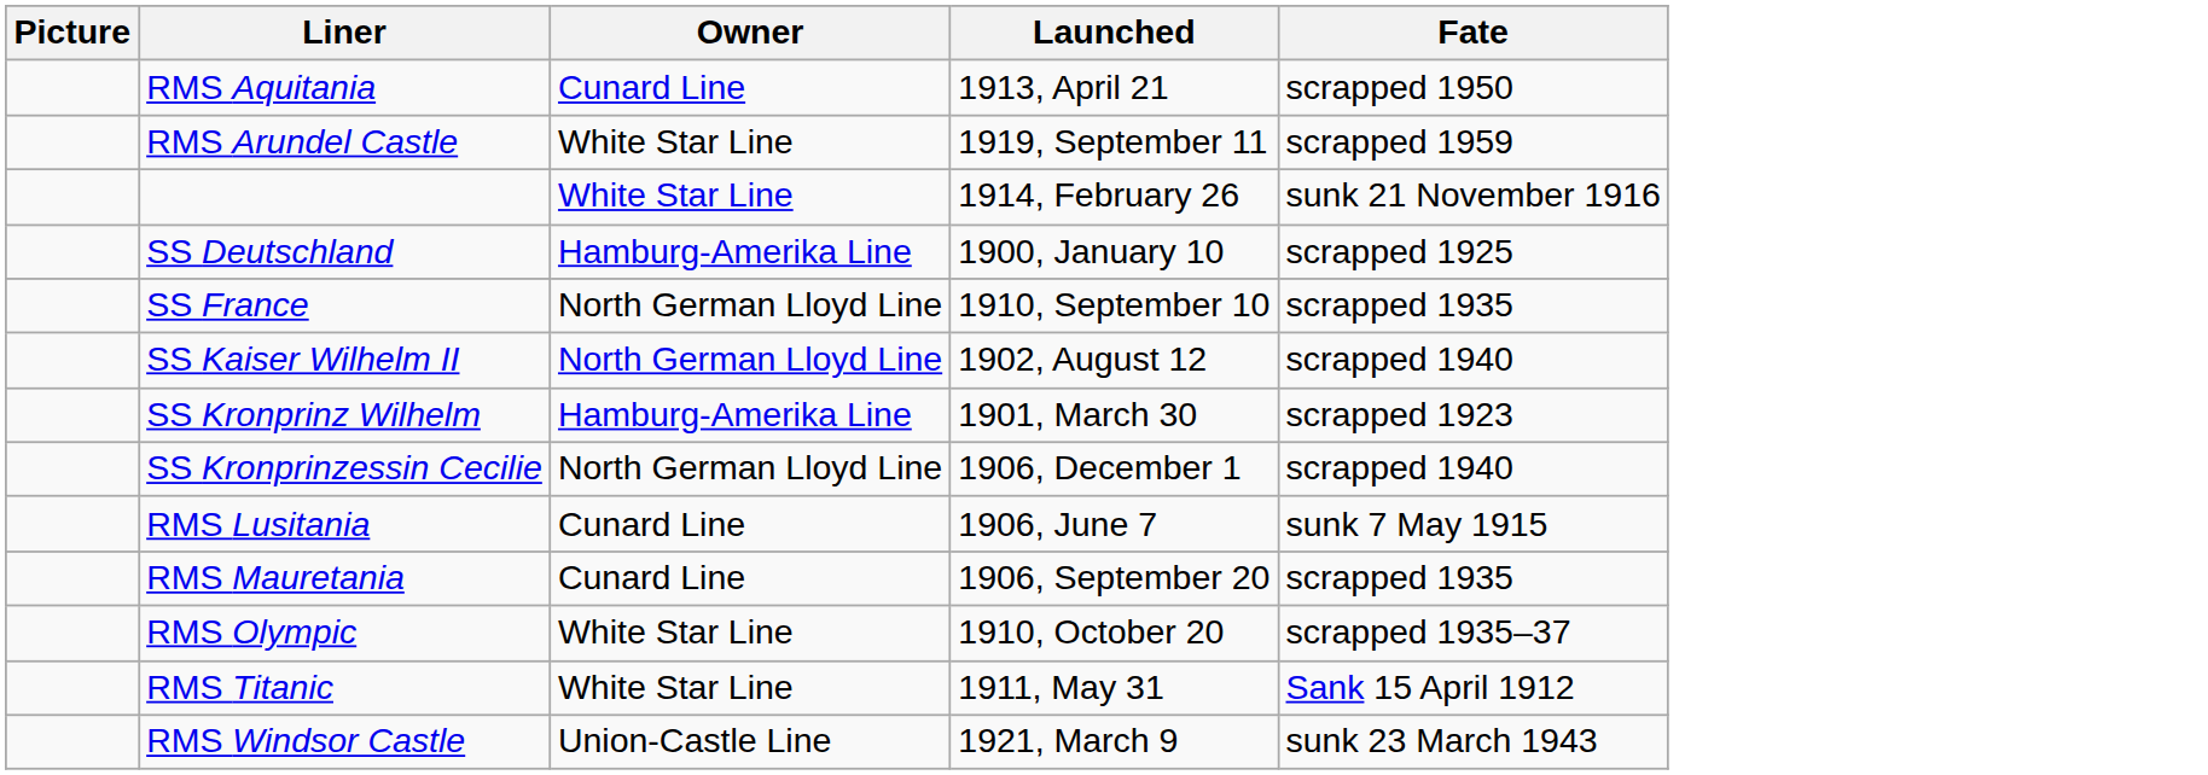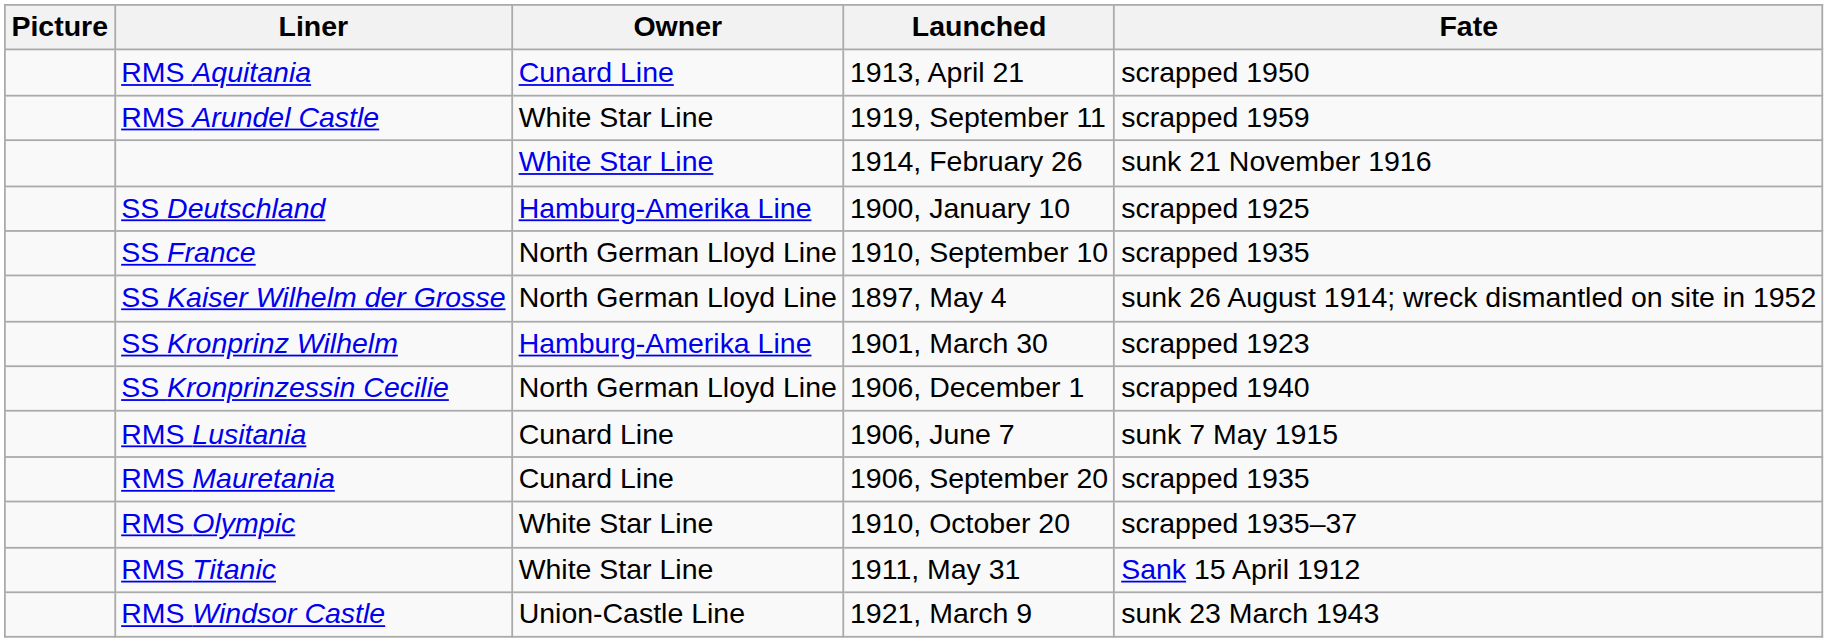 <table class="wikitable sortable">
 <tr>
 <th>Picture</th>
 <th>Liner</th>
 <th>Owner</th>
 <th>Launched</th>
 <th>Fate</th>
 </tr>
 <tr>
 <td></td>
 <td><a href='#'>RMS <em>Aquitania</em></a></td>
 <td><a href='#'>Cunard Line</a></td>
 <td>1913, April 21</td>
 <td>scrapped 1950</td>
 </tr>
 <tr>
 <td></td>
 <td><a href='#'>RMS <em>Arundel Castle</em></a></td>
 <td>White Star Line</td>
 <td>1919, September 11</td>
 <td>scrapped 1959</td>
 </tr>
 <tr>
 <td></td>
 <td></td>
 <td><a href='#'>White Star Line</a></td>
 <td>1914, February 26</td>
 <td>sunk 21 November 1916</td>
 </tr>
 <tr>
 <td></td>
 <td><a href='#'>SS <em>Deutschland</em></a></td>
 <td><a href='#'>Hamburg-Amerika Line</a></td>
 <td>1900, January 10</td>
 <td>scrapped 1925</td>
 </tr>
 <tr>
 <td></td>
 <td><a href='#'>SS <em>France</em></a></td>
 <td>North German Lloyd Line</td>
 <td>1910, September 10</td>
 <td>scrapped 1935</td>
 </tr>
 <tr>
 <td></td>
-<td><a href='#'>SS <em>Kaiser Wilhelm II</em></a></td>
-<td><a href='#'>North German Lloyd Line</a></td>
-<td>1902, August 12</td>
-<td>scrapped 1940</td>
+<td><a href='#'>SS <em>Kaiser Wilhelm der Grosse</em></a></td>
+<td>North German Lloyd Line</td>
+<td>1897, May 4</td>
+<td>sunk 26 August 1914; wreck dismantled on site in 1952</td>
 </tr>
 <tr>
 <td></td>
 <td><a href='#'>SS <em>Kronprinz Wilhelm</em></a></td>
 <td><a href='#'>Hamburg-Amerika Line</a></td>
 <td>1901, March 30</td>
 <td>scrapped 1923</td>
 </tr>
 <tr>
 <td></td>
 <td><a href='#'>SS <em>Kronprinzessin Cecilie</em></a></td>
 <td>North German Lloyd Line</td>
 <td>1906, December 1</td>
 <td>scrapped 1940</td>
 </tr>
 <tr>
 <td></td>
 <td><a href='#'>RMS <em>Lusitania</em></a></td>
 <td>Cunard Line</td>
 <td>1906, June 7</td>
 <td>sunk 7 May 1915</td>
 </tr>
 <tr>
 <td></td>
 <td><a href='#'>RMS <em>Mauretania</em></a></td>
 <td>Cunard Line</td>
 <td>1906, September 20</td>
 <td>scrapped 1935</td>
 </tr>
 <tr>
 <td></td>
 <td><a href='#'>RMS <em>Olympic</em></a></td>
 <td>White Star Line</td>
 <td>1910, October 20</td>
 <td>scrapped 1935–37</td>
 </tr>
 <tr>
 <td></td>
 <td><a href='#'>RMS <em>Titanic</em></a></td>
 <td>White Star Line</td>
 <td>1911, May 31</td>
 <td><a href='#'>Sank</a> 15 April 1912</td>
 </tr>
 <tr>
 <td></td>
 <td><a href='#'>RMS <em>Windsor Castle</em></a></td>
 <td>Union-Castle Line</td>
 <td>1921, March 9</td>
 <td>sunk 23 March 1943</td>
 </tr>
 </table>
